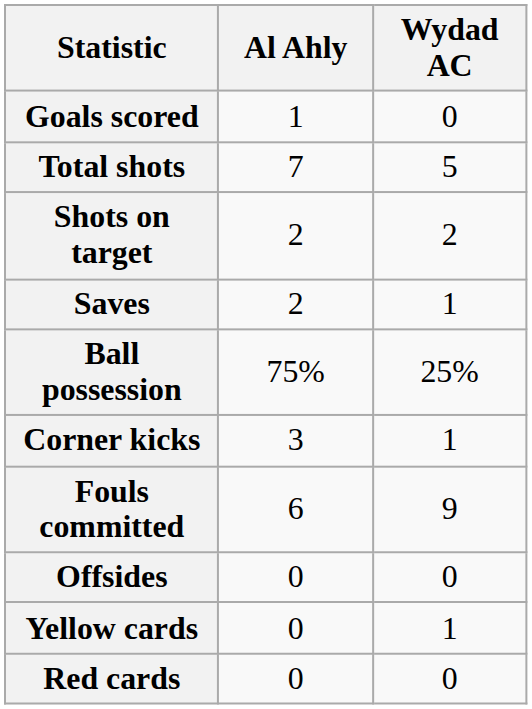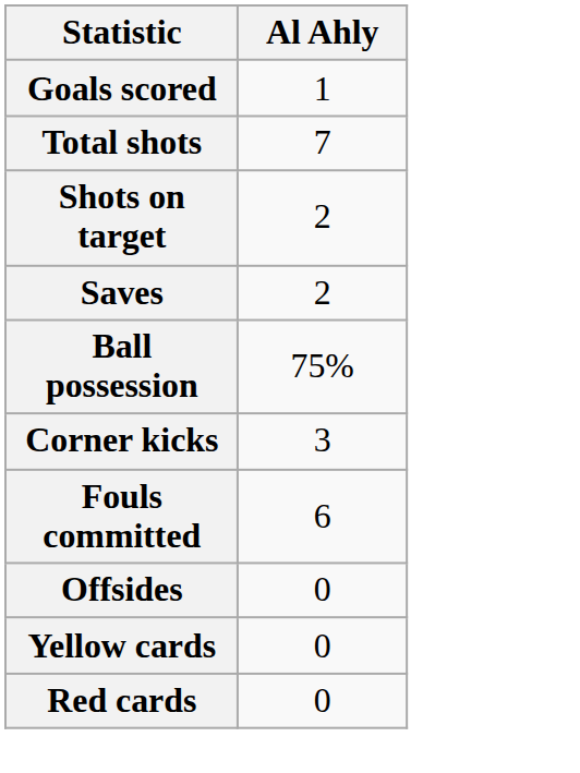 <table class="wikitable plainrowheaders" style="text-align:center">
 <tr>
 <th scope="col" style="width:100px">Statistic</th>
 <th scope="col" style="width:70px">Al Ahly</th>
-<th scope="col" style="width:70px">Wydad AC</th>
 </tr>
 <tr>
 <th scope=row>Goals scored</th>
 <td>1</td>
-<td>0</td>
 </tr>
 <tr>
 <th scope=row>Total shots</th>
 <td>7</td>
-<td>5</td>
 </tr>
 <tr>
 <th scope=row>Shots on target</th>
-<td>2</td>
 <td>2</td>
 </tr>
 <tr>
 <th scope=row>Saves</th>
 <td>2</td>
-<td>1</td>
 </tr>
 <tr>
 <th scope=row>Ball possession</th>
 <td>75%</td>
-<td>25%</td>
 </tr>
 <tr>
 <th scope=row>Corner kicks</th>
 <td>3</td>
-<td>1</td>
 </tr>
 <tr>
 <th scope=row>Fouls committed</th>
 <td>6</td>
-<td>9</td>
 </tr>
 <tr>
 <th scope=row>Offsides</th>
-<td>0</td>
 <td>0</td>
 </tr>
 <tr>
 <th scope=row>Yellow cards</th>
 <td>0</td>
-<td>1</td>
 </tr>
 <tr>
 <th scope=row>Red cards</th>
 <td>0</td>
-<td>0</td>
 </tr>
 </table>
